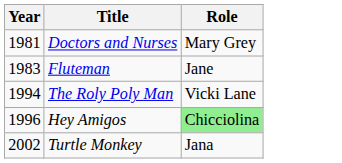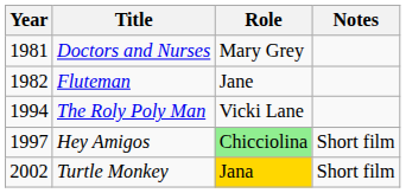 <table class=wikitable>
 <tr>
 <th>Year</th>
 <th>Title</th>
 <th>Role</th>
+<th>Notes</th>
 </tr>
 <tr>
 <td>1981</td>
 <td><em><a href='#'>Doctors and Nurses</a></em></td>
 <td>Mary Grey</td>
+<td></td>
 </tr>
 <tr>
-<td>1983</td>
+<td>1982</td>
 <td><em><a href='#'>Fluteman</a></em></td>
 <td>Jane</td>
+<td></td>
 </tr>
 <tr>
 <td>1994</td>
 <td><em><a href='#'>The Roly Poly Man</a></em></td>
 <td>Vicki Lane</td>
+<td></td>
 </tr>
 <tr>
-<td>1996</td>
+<td>1997</td>
 <td><em>Hey Amigos</em></td>
 <td style="background: lightgreen;">Chicciolina</td>
+<td>Short film</td>
 </tr>
 <tr>
 <td>2002</td>
 <td><em>Turtle Monkey</em></td>
-<td>Jana</td>
+<td style="background: gold;">Jana</td>
+<td>Short film</td>
 </tr>
 </table>
